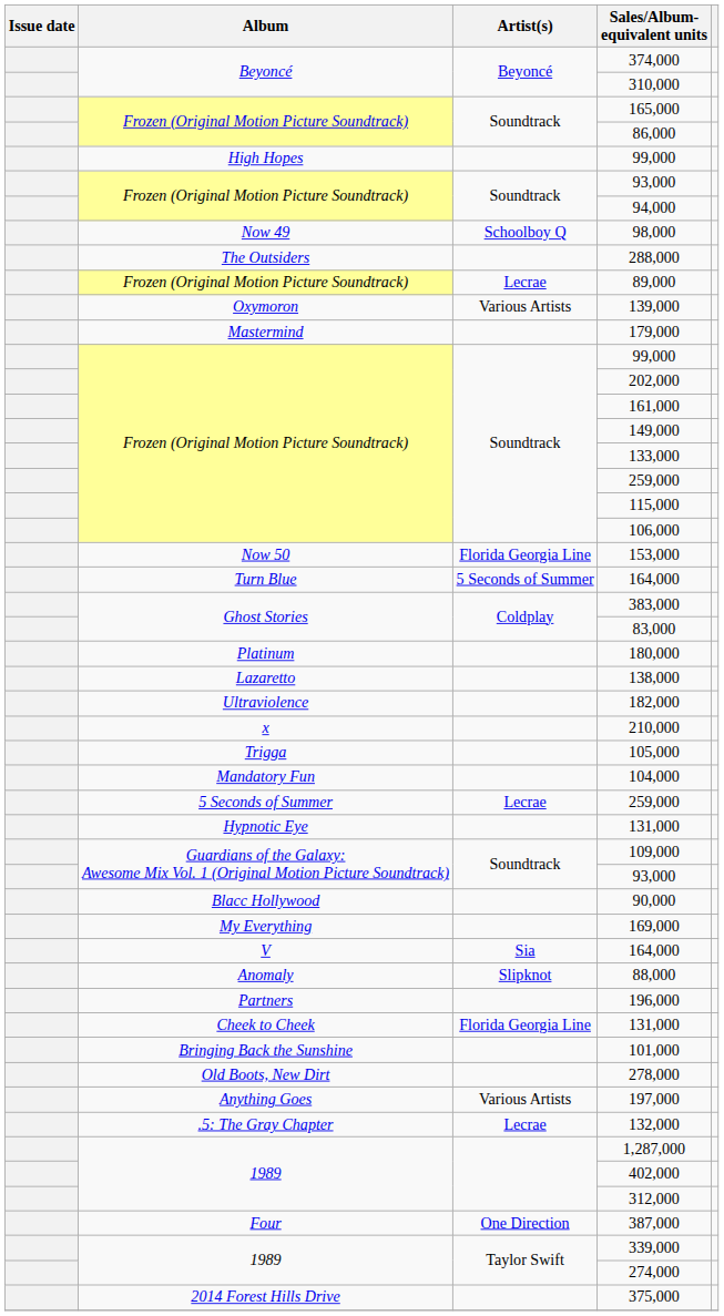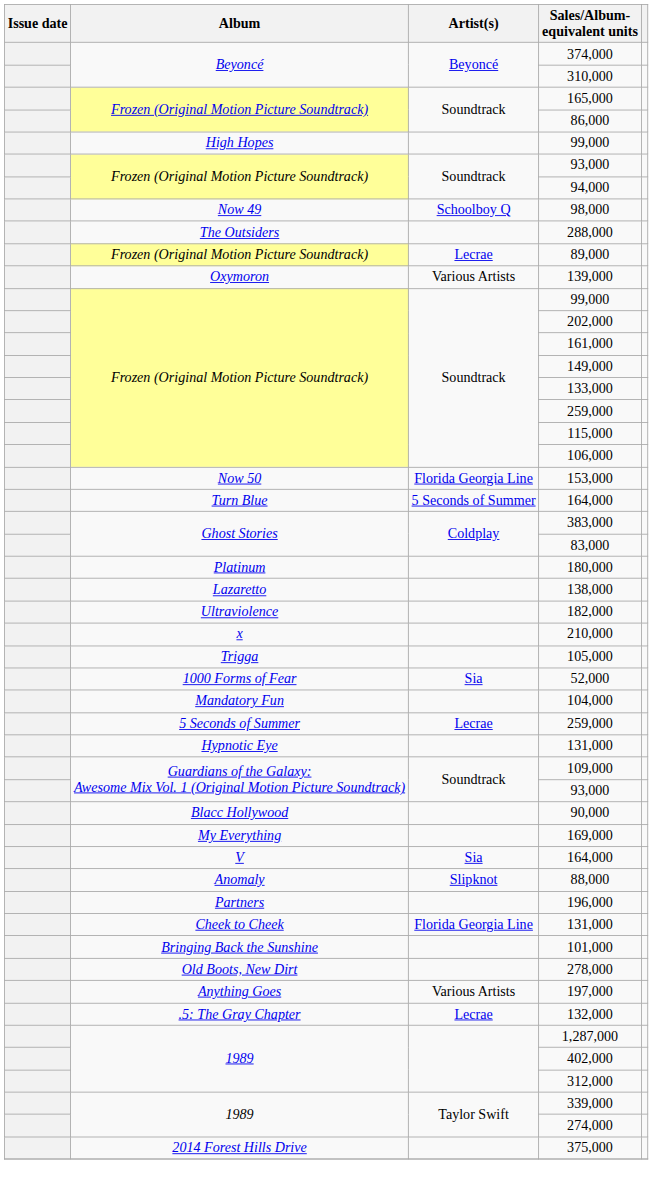 <table class="wikitable sortable plainrowheaders" style="text-align: center">
 <tr>
 <th scope=col>Issue date</th>
 <th scope=col>Album</th>
 <th scope=col>Artist(s)</th>
 <th scope=col>Sales/Album-<br>equivalent units</th>
 <th scope=col class="unsortable"></th>
 </tr>
 <tr>
 <th scope="row"></th>
 <td rowspan="2"><em><a href='#'>Beyoncé</a></em></td>
 <td rowspan="2"><a href='#'>Beyoncé</a></td>
 <td rowspan="1">374,000</td>
 <td></td>
 </tr>
 <tr>
 <th scope="row"></th>
 <td rowspan="1">310,000</td>
 <td></td>
 </tr>
 <tr>
 <th scope="row"></th>
 <td bgcolor=#FFFF99 rowspan="2"><em><a href='#'>Frozen (Original Motion Picture Soundtrack)</a></em> </td>
 <td rowspan="2">Soundtrack</td>
 <td rowspan="1">165,000</td>
 <td></td>
 </tr>
 <tr>
 <th scope="row"></th>
 <td rowspan="1">86,000</td>
 <td></td>
 </tr>
 <tr>
 <th scope="row"></th>
 <td><em><a href='#'>High Hopes</a></em></td>
 <td></td>
 <td>99,000</td>
 <td></td>
 </tr>
 <tr>
 <th scope="row"></th>
 <td bgcolor=#FFFF99 rowspan="2"><em>Frozen (Original Motion Picture Soundtrack)</em> </td>
 <td rowspan="2">Soundtrack</td>
 <td rowspan="1">93,000</td>
 <td></td>
 </tr>
 <tr>
 <th scope="row"></th>
 <td rowspan="1">94,000</td>
 <td></td>
 </tr>
 <tr>
 <th scope="row"></th>
 <td><em><a href='#'>Now 49</a></em></td>
 <td><a href='#'>Schoolboy Q</a></td>
 <td>98,000</td>
 <td></td>
 </tr>
 <tr>
 <th scope="row"></th>
 <td><em><a href='#'>The Outsiders</a></em></td>
 <td></td>
 <td>288,000</td>
 <td></td>
 </tr>
 <tr>
 <th scope="row"></th>
 <td bgcolor=#FFFF99><em>Frozen (Original Motion Picture Soundtrack)</em> </td>
 <td><a href='#'>Lecrae</a></td>
 <td>89,000</td>
 <td></td>
 </tr>
 <tr>
 <th scope="row"></th>
 <td><em><a href='#'>Oxymoron</a></em></td>
 <td>Various Artists</td>
 <td>139,000</td>
-<td></td>
-</tr>
-<tr>
-<th scope="row"></th>
-<td><em><a href='#'>Mastermind</a></em></td>
-<td></td>
-<td>179,000</td>
 <td></td>
 </tr>
 <tr>
 <th scope="row"></th>
 <td bgcolor=#FFFF99 rowspan="8"><em>Frozen (Original Motion Picture Soundtrack)</em> </td>
 <td rowspan="8">Soundtrack</td>
 <td rowspan="1">99,000</td>
 <td></td>
 </tr>
 <tr>
 <th scope="row"></th>
 <td rowspan="1">202,000</td>
 <td></td>
 </tr>
 <tr>
 <th scope="row"></th>
 <td rowspan="1">161,000</td>
 <td></td>
 </tr>
 <tr>
 <th scope="row"></th>
 <td rowspan="1">149,000</td>
 <td></td>
 </tr>
 <tr>
 <th scope="row"></th>
 <td rowspan="1">133,000</td>
 <td></td>
 </tr>
 <tr>
 <th scope="row"></th>
 <td rowspan="1">259,000</td>
 <td></td>
 </tr>
 <tr>
 <th scope="row"></th>
 <td rowspan="1">115,000</td>
 <td></td>
 </tr>
 <tr>
 <th scope="row"></th>
 <td rowspan="1">106,000</td>
 <td></td>
 </tr>
 <tr>
 <th scope="row"></th>
 <td><em><a href='#'>Now 50</a></em></td>
 <td><a href='#'>Florida Georgia Line</a></td>
 <td>153,000</td>
 <td></td>
 </tr>
 <tr>
 <th scope="row"></th>
 <td><em><a href='#'>Turn Blue</a></em></td>
 <td data-sort-value="Five Seconds of Summer"><a href='#'>5 Seconds of Summer</a></td>
 <td>164,000</td>
 <td></td>
 </tr>
 <tr>
 <th scope="row"></th>
 <td rowspan="2"><em><a href='#'>Ghost Stories</a></em></td>
 <td rowspan="2"><a href='#'>Coldplay</a></td>
 <td rowspan="1">383,000</td>
 <td></td>
 </tr>
 <tr>
 <th scope="row"></th>
 <td rowspan="1">83,000</td>
 <td></td>
 </tr>
 <tr>
 <th scope="row"></th>
 <td><em><a href='#'>Platinum</a></em></td>
 <td></td>
 <td>180,000</td>
 <td></td>
 </tr>
 <tr>
 <th scope="row"></th>
 <td><em><a href='#'>Lazaretto</a></em></td>
 <td></td>
 <td>138,000</td>
 <td></td>
 </tr>
 <tr>
 <th scope="row"></th>
 <td><em><a href='#'>Ultraviolence</a></em></td>
 <td></td>
 <td>182,000</td>
 <td></td>
 </tr>
 <tr>
 <th scope="row"></th>
 <td><em><a href='#'>x</a></em></td>
 <td></td>
 <td>210,000</td>
 <td></td>
 </tr>
 <tr>
 <th scope="row"></th>
 <td><em><a href='#'>Trigga</a></em></td>
 <td></td>
 <td>105,000</td>
+<td></td>
+</tr>
+<tr>
+<th scope="row"></th>
+<td><em><a href='#'>1000 Forms of Fear</a></em></td>
+<td><a href='#'>Sia</a></td>
+<td>52,000</td>
 <td></td>
 </tr>
 <tr>
 <th scope="row"></th>
 <td><em><a href='#'>Mandatory Fun</a></em></td>
 <td></td>
 <td>104,000</td>
 <td></td>
 </tr>
 <tr>
 <th scope="row"></th>
 <td><em><a href='#'>5 Seconds of Summer</a></em></td>
 <td><a href='#'>Lecrae</a></td>
 <td>259,000</td>
 <td></td>
 </tr>
 <tr>
 <th scope="row"></th>
 <td><em><a href='#'>Hypnotic Eye</a></em></td>
 <td></td>
 <td>131,000</td>
 <td></td>
 </tr>
 <tr>
 <th scope="row"></th>
 <td rowspan="2"><em><a href='#'>Guardians of the Galaxy:<br> Awesome Mix Vol. 1 (Original Motion Picture Soundtrack)</a></em></td>
 <td rowspan="2">Soundtrack</td>
 <td rowspan="1">109,000</td>
 <td></td>
 </tr>
 <tr>
 <th scope="row"></th>
 <td rowspan="1">93,000</td>
 <td></td>
 </tr>
 <tr>
 <th scope="row"></th>
 <td><em><a href='#'>Blacc Hollywood</a></em></td>
 <td></td>
 <td>90,000</td>
 <td></td>
 </tr>
 <tr>
 <th scope="row"></th>
 <td><em><a href='#'>My Everything</a></em></td>
 <td></td>
 <td>169,000</td>
 <td></td>
 </tr>
 <tr>
 <th scope="row"></th>
 <td><em><a href='#'>V</a></em></td>
 <td><a href='#'>Sia</a></td>
 <td>164,000</td>
 <td></td>
 </tr>
 <tr>
 <th scope="row"></th>
 <td><em><a href='#'>Anomaly</a></em></td>
 <td><a href='#'>Slipknot</a></td>
 <td>88,000</td>
 <td></td>
 </tr>
 <tr>
 <th scope="row"></th>
 <td><em><a href='#'>Partners</a></em></td>
 <td></td>
 <td>196,000</td>
 <td></td>
 </tr>
 <tr>
 <th scope="row"></th>
 <td><em><a href='#'>Cheek to Cheek</a></em></td>
 <td><a href='#'>Florida Georgia Line</a></td>
 <td>131,000</td>
 <td></td>
 </tr>
 <tr>
 <th scope="row"></th>
 <td><em><a href='#'>Bringing Back the Sunshine</a></em></td>
 <td></td>
 <td>101,000</td>
 <td></td>
 </tr>
 <tr>
 <th scope="row"></th>
 <td><em><a href='#'>Old Boots, New Dirt</a></em></td>
 <td></td>
 <td>278,000</td>
 <td></td>
 </tr>
 <tr>
 <th scope="row"></th>
 <td><em><a href='#'>Anything Goes</a></em></td>
 <td>Various Artists</td>
 <td>197,000</td>
 <td></td>
 </tr>
 <tr>
 <th scope="row"></th>
 <td><em><a href='#'>.5: The Gray Chapter</a></em></td>
 <td><a href='#'>Lecrae</a></td>
 <td>132,000</td>
 <td></td>
 </tr>
 <tr>
 <th scope="row"></th>
 <td rowspan="3"><em><a href='#'>1989</a></em> </td>
 <td rowspan="3"></td>
 <td rowspan="1">1,287,000</td>
 <td></td>
 </tr>
 <tr>
 <th scope="row"></th>
 <td rowspan="1">402,000</td>
 <td></td>
 </tr>
 <tr>
 <th scope="row"></th>
 <td rowspan="1">312,000</td>
 <td></td>
 </tr>
 <tr>
 <th scope="row"></th>
-<td><em><a href='#'>Four</a></em></td>
-<td><a href='#'>One Direction</a></td>
-<td>387,000</td>
-<td></td>
-</tr>
-<tr>
-<th scope="row"></th>
 <td rowspan="2"><em>1989</em> </td>
 <td rowspan="2" data-sort-value="Swift, Taylor">Taylor Swift</td>
 <td rowspan="1">339,000</td>
 <td></td>
 </tr>
 <tr>
 <th scope="row"></th>
 <td rowspan="1">274,000</td>
 <td></td>
 </tr>
 <tr>
 <th scope="row"></th>
 <td><em><a href='#'>2014 Forest Hills Drive</a></em></td>
 <td></td>
 <td>375,000</td>
 <td></td>
 </tr>
 <tr>
 </tr>
 </table>
